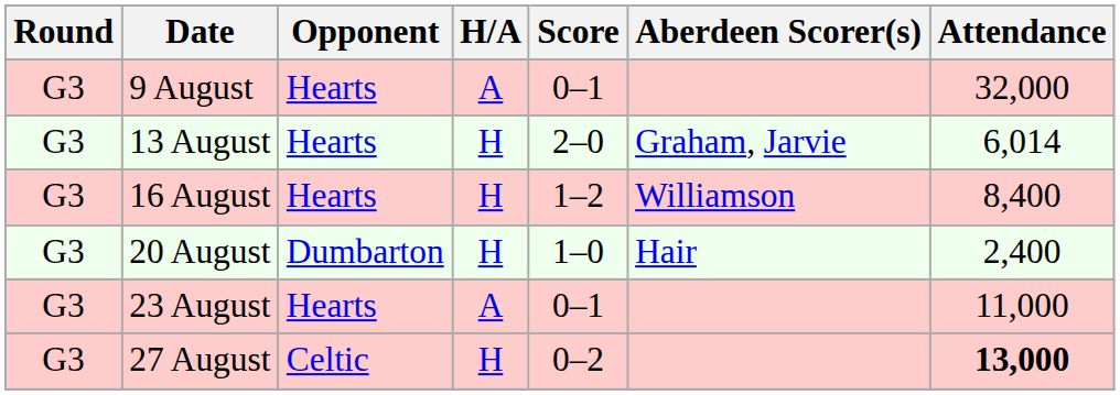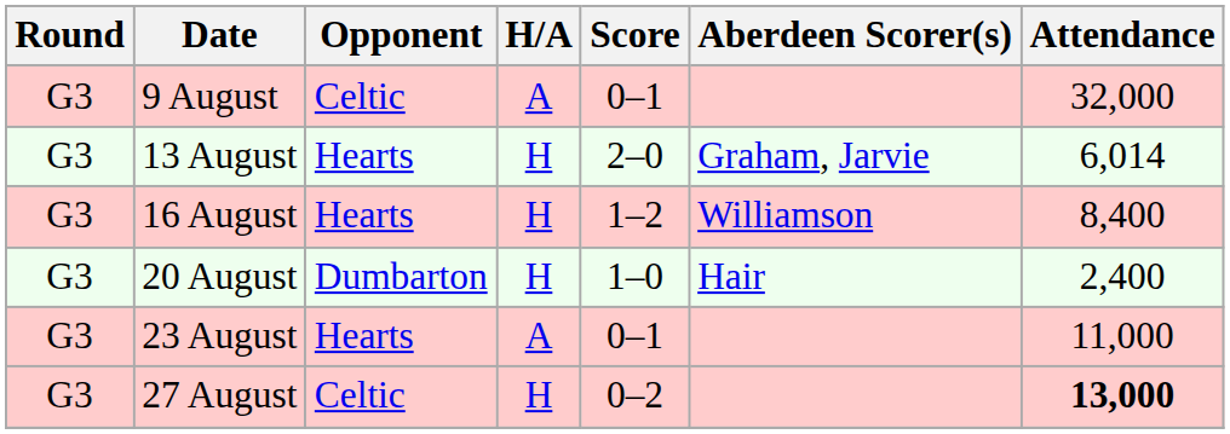 <table class="wikitable" style="text-align:center">
 <tr>
 <th>Round</th>
 <th>Date</th>
 <th>Opponent</th>
 <th>H/A</th>
 <th>Score</th>
 <th>Aberdeen Scorer(s)</th>
 <th>Attendance</th>
 </tr>
 <tr bgcolor=#FFCCCC>
 <td>G3</td>
 <td align=left>9 August</td>
-<td align=left><a href='#'>Hearts</a></td>
+<td align=left><a href='#'>Celtic</a></td>
 <td><a href='#'>A</a></td>
 <td>0–1</td>
 <td align=left></td>
 <td>32,000</td>
 </tr>
 <tr bgcolor=#EEFFEE>
 <td>G3</td>
 <td align=left>13 August</td>
 <td align=left><a href='#'>Hearts</a></td>
 <td><a href='#'>H</a></td>
 <td>2–0</td>
 <td align=left><a href='#'>Graham</a>, <a href='#'>Jarvie</a></td>
 <td>6,014</td>
 </tr>
 <tr bgcolor=#FFCCCC>
 <td>G3</td>
 <td align=left>16 August</td>
 <td align=left><a href='#'>Hearts</a></td>
 <td><a href='#'>H</a></td>
 <td>1–2</td>
 <td align=left><a href='#'>Williamson</a></td>
 <td>8,400</td>
 </tr>
 <tr bgcolor=#EEFFEE>
 <td>G3</td>
 <td align=left>20 August</td>
 <td align=left><a href='#'>Dumbarton</a></td>
 <td><a href='#'>H</a></td>
 <td>1–0</td>
 <td align=left><a href='#'>Hair</a></td>
 <td>2,400</td>
 </tr>
 <tr bgcolor=#FFCCCC>
 <td>G3</td>
 <td align=left>23 August</td>
 <td align=left><a href='#'>Hearts</a></td>
 <td><a href='#'>A</a></td>
 <td>0–1</td>
 <td align=left></td>
 <td>11,000</td>
 </tr>
 <tr bgcolor=#FFCCCC>
 <td>G3</td>
 <td align=left>27 August</td>
 <td align=left><a href='#'>Celtic</a></td>
 <td><a href='#'>H</a></td>
 <td>0–2</td>
 <td align=left></td>
 <td><strong>13,000</strong></td>
 </tr>
 <tr>
 </tr>
 </table>
